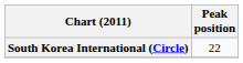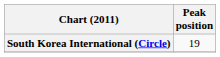 <table class="wikitable sortable plainrowheaders" style="text-align:center">
 <tr>
 <th scope="col">Chart (2011)</th>
 <th scope="col">Peak<br>position</th>
 </tr>
 <tr>
 <th scope="row">South Korea International (<a href='#'>Circle</a>)</th>
-<td>22</td>
+<td>19</td>
 </tr>
 <tr>
 </tr>
 <tr>
 </tr>
 <tr>
 </tr>
 </table>
